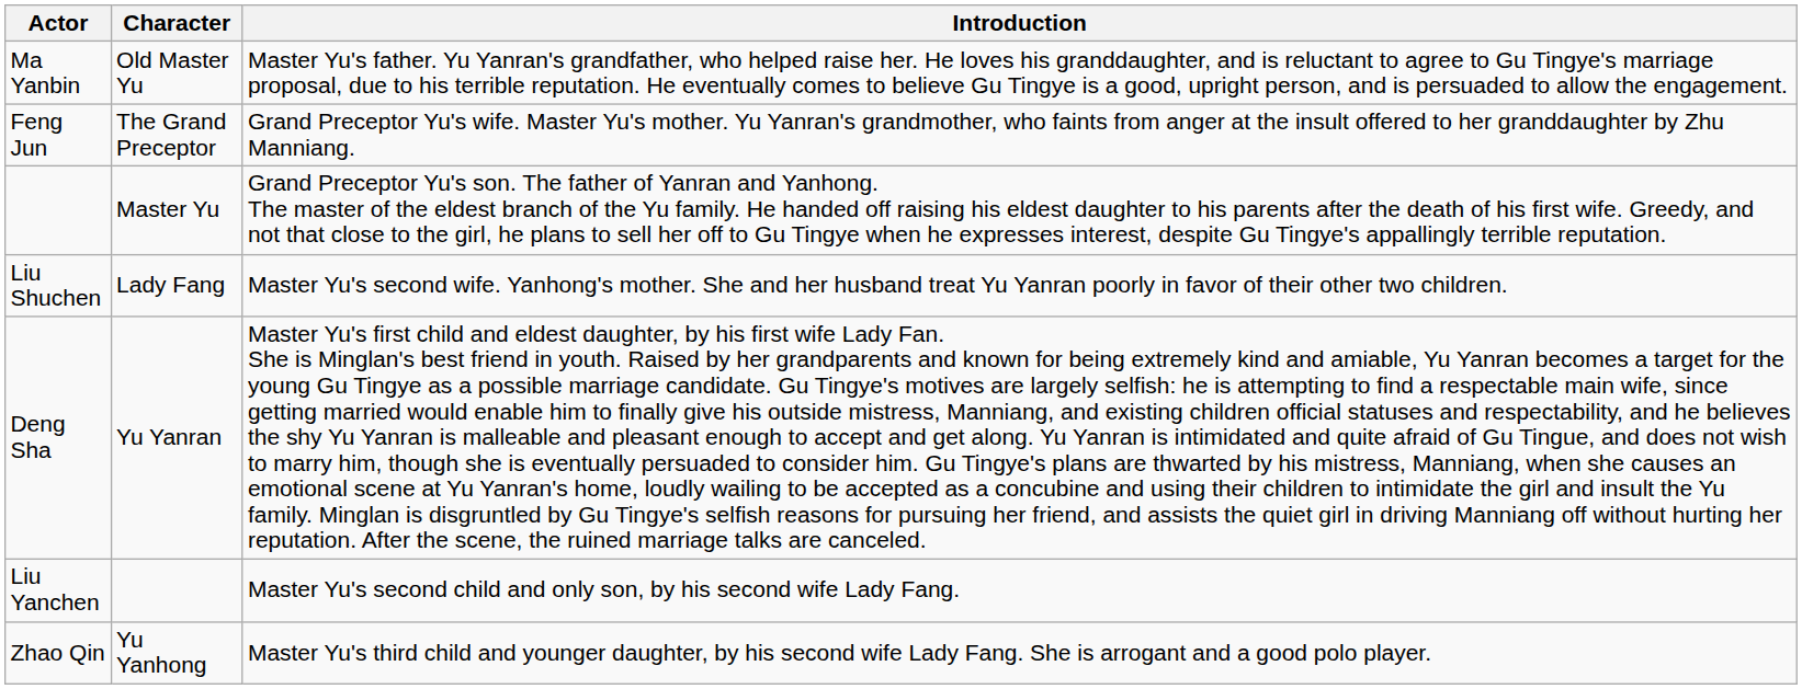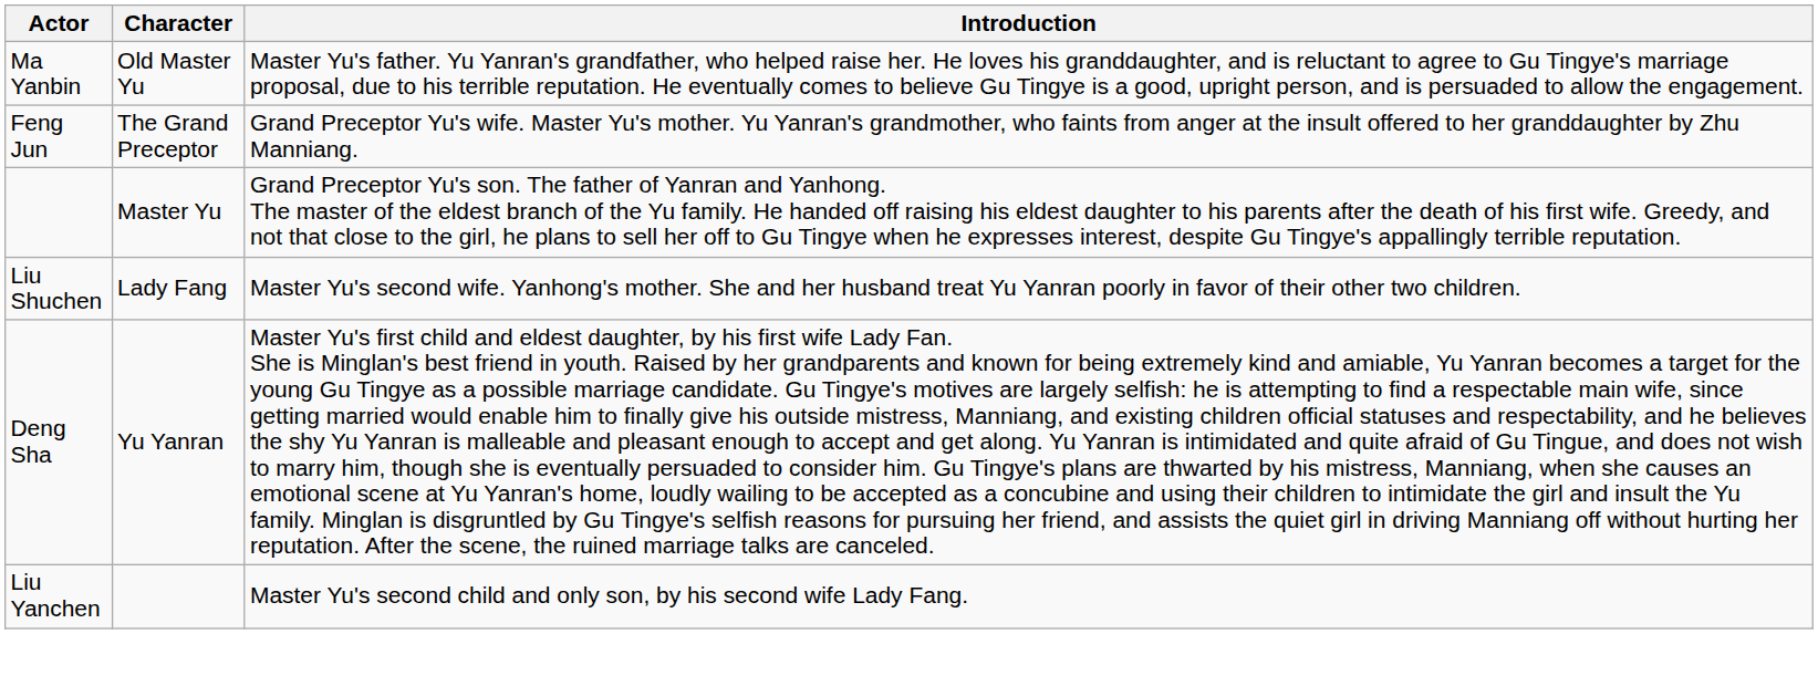 <table class="wikitable">
 <tr>
 <th>Actor</th>
 <th>Character</th>
 <th>Introduction</th>
 </tr>
 <tr>
 <td>Ma Yanbin</td>
 <td>Old Master Yu</td>
 <td>Master Yu's father. Yu Yanran's grandfather, who helped raise her. He loves his granddaughter, and is reluctant to agree to Gu Tingye's marriage proposal, due to his terrible reputation. He eventually comes to believe Gu Tingye is a good, upright person, and is persuaded to allow the engagement.</td>
 </tr>
 <tr>
 <td>Feng Jun</td>
 <td>The Grand Preceptor</td>
 <td>Grand Preceptor Yu's wife. Master Yu's mother. Yu Yanran's grandmother, who faints from anger at the insult offered to her granddaughter by Zhu Manniang.</td>
 </tr>
 <tr>
 <td></td>
 <td>Master Yu</td>
 <td>Grand Preceptor Yu's son. The father of Yanran and Yanhong.<br> The master of the eldest branch of the Yu family. He handed off raising his eldest daughter to his parents after the death of his first wife. Greedy, and not that close to the girl, he plans to sell her off to Gu Tingye when he expresses interest, despite Gu Tingye's appallingly terrible reputation.</td>
 </tr>
 <tr>
 <td>Liu Shuchen</td>
 <td>Lady Fang</td>
 <td>Master Yu's second wife. Yanhong's mother. She and her husband treat Yu Yanran poorly in favor of their other two children.</td>
 </tr>
 <tr>
 <td>Deng Sha</td>
 <td>Yu Yanran</td>
 <td>Master Yu's first child and eldest daughter, by his first wife Lady Fan.<br> She is Minglan's best friend in youth. Raised by her grandparents and known for being extremely kind and amiable, Yu Yanran becomes a target for the young Gu Tingye as a possible marriage candidate. Gu Tingye's motives are largely selfish: he is attempting to find a respectable main wife, since getting married would enable him to finally give his outside mistress, Manniang, and existing children official statuses and respectability, and he believes the shy Yu Yanran is malleable and pleasant enough to accept and get along. Yu Yanran is intimidated and quite afraid of Gu Tingue, and does not wish to marry him, though she is eventually persuaded to consider him. Gu Tingye's plans are thwarted by his mistress, Manniang, when she causes an emotional scene at Yu Yanran's home, loudly wailing to be accepted as a concubine and using their children to intimidate the girl and insult the Yu family. Minglan is disgruntled by Gu Tingye's selfish reasons for pursuing her friend, and assists the quiet girl in driving Manniang off without hurting her reputation. After the scene, the ruined marriage talks are canceled.</td>
 </tr>
 <tr>
 <td>Liu Yanchen</td>
 <td></td>
 <td>Master Yu's second child and only son, by his second wife Lady Fang.</td>
 </tr>
-<tr>
-<td>Zhao Qin</td>
-<td>Yu Yanhong</td>
-<td>Master Yu's third child and younger daughter, by his second wife Lady Fang. She is arrogant and a good polo player.</td>
-</tr>
 </table>
